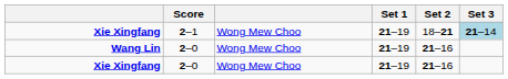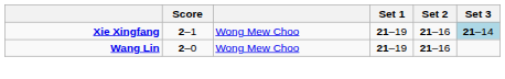 <table class="wikitable" style="text-align:center; font-size:90%">
 <tr>
 <th align="right" width="200"></th>
 <th width="60">Score</th>
 <th align="left" width="200"></th>
 <th width="50">Set 1</th>
 <th width="50">Set 2</th>
 <th width="50">Set 3</th>
 </tr>
 <tr>
 <td align="right"><strong><a href='#'>Xie Xingfang</a> </strong></td>
 <td align="center"><strong>2</strong>–1</td>
 <td align="left"> <a href='#'>Wong Mew Choo</a></td>
 <td><strong>21</strong>–19</td>
-<td>18–<strong>21</strong></td>
+<td><strong>21</strong>–16</td>
 <td style="background: lightblue;"><strong>21</strong>–14</td>
 </tr>
 <tr>
 <td align="right"><strong><a href='#'>Wang Lin</a> </strong></td>
 <td align="center"><strong>2</strong>–0</td>
 <td align="left"> <a href='#'>Wong Mew Choo</a></td>
 <td><strong>21</strong>–19</td>
 <td><strong>21</strong>–16</td>
 <td></td>
 </tr>
-<tr>
-<td align="right"><strong><a href='#'>Xie Xingfang</a> </strong></td>
-<td align="center"><strong>2</strong>–0</td>
-<td align="left"> <a href='#'>Wong Mew Choo</a></td>
-<td><strong>21</strong>–19</td>
-<td><strong>21</strong>–16</td>
-<td></td>
-</tr>
 </table>
